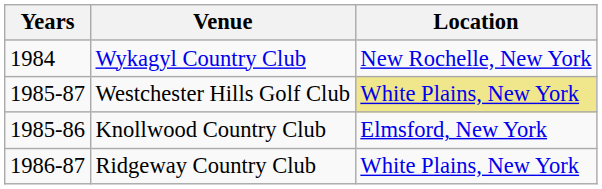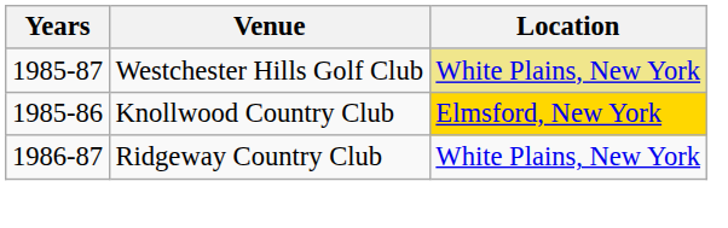 <table class=wikitable>
 <tr>
 <th>Years</th>
 <th>Venue</th>
 <th>Location</th>
-</tr>
-<tr>
-<td>1984</td>
-<td><a href='#'>Wykagyl Country Club</a></td>
-<td><a href='#'>New Rochelle, New York</a></td>
 </tr>
 <tr>
 <td>1985-87</td>
 <td>Westchester Hills Golf Club</td>
 <td style="background: khaki;"><a href='#'>White Plains, New York</a></td>
 </tr>
 <tr>
 <td>1985-86</td>
 <td>Knollwood Country Club</td>
-<td><a href='#'>Elmsford, New York</a></td>
+<td style="background: gold;"><a href='#'>Elmsford, New York</a></td>
 </tr>
 <tr>
 <td>1986-87</td>
 <td>Ridgeway Country Club</td>
 <td><a href='#'>White Plains, New York</a></td>
 </tr>
 </table>
